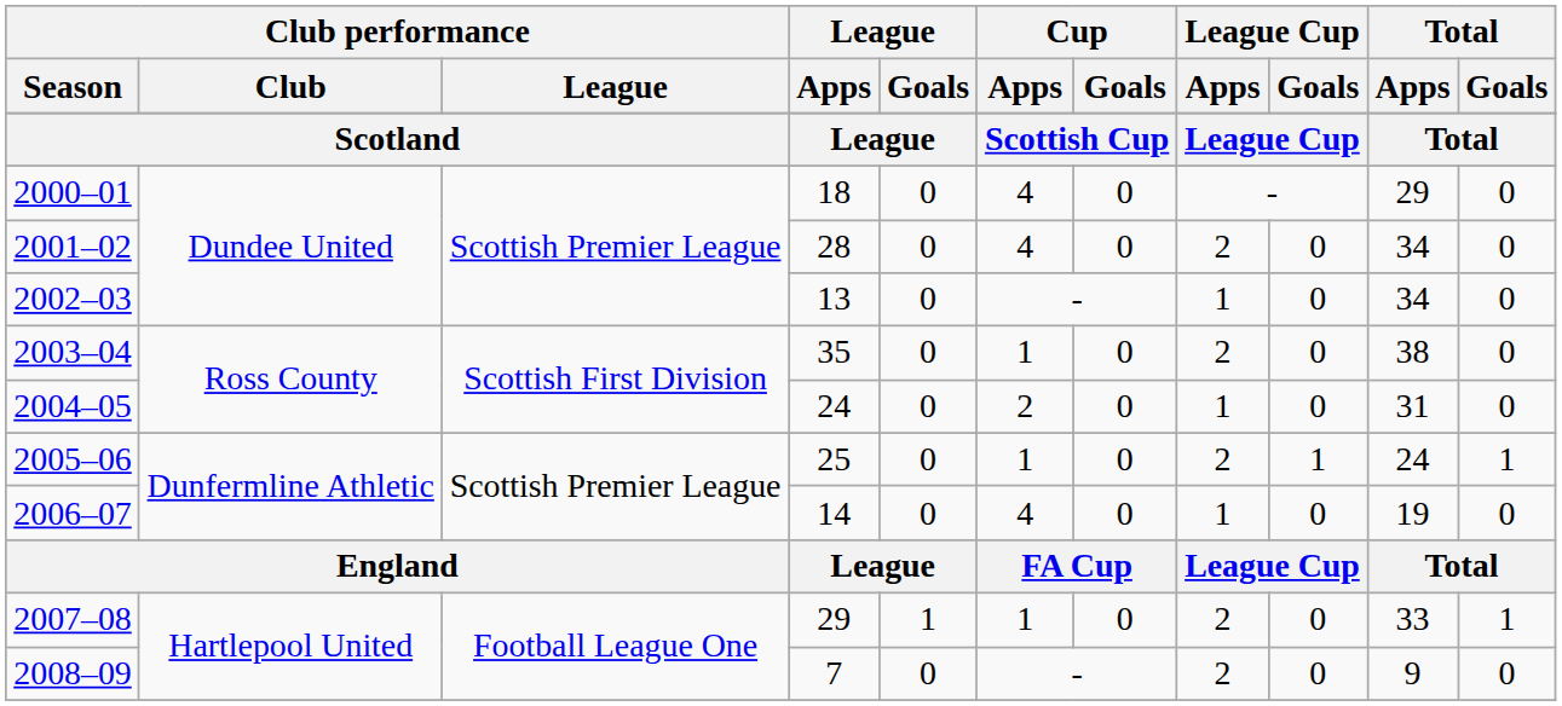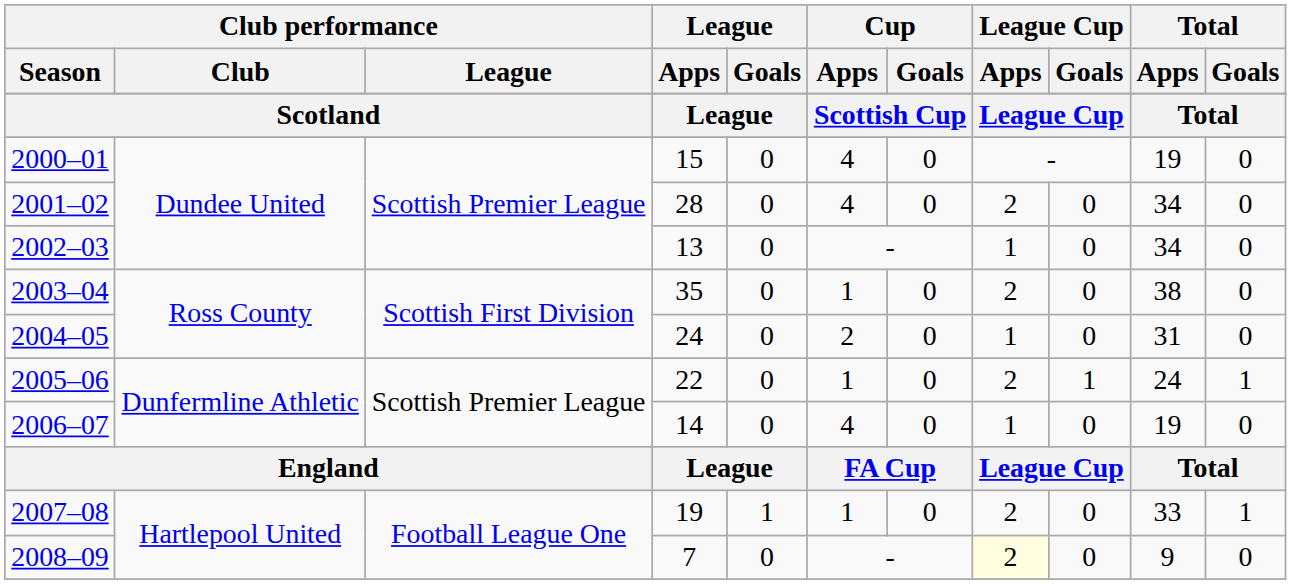 <table class="wikitable" style="text-align:center">
 <tr>
 <th colspan=3>Club performance</th>
 <th colspan=2>League</th>
 <th colspan=2>Cup</th>
 <th colspan=2>League Cup</th>
 <th colspan=2>Total</th>
 </tr>
 <tr>
 <th>Season</th>
 <th>Club</th>
 <th>League</th>
 <th>Apps</th>
 <th>Goals</th>
 <th>Apps</th>
 <th>Goals</th>
 <th>Apps</th>
 <th>Goals</th>
 <th>Apps</th>
 <th>Goals</th>
 </tr>
 <tr>
 </tr>
 <tr>
 <th colspan=3>Scotland</th>
 <th colspan=2>League</th>
 <th colspan=2><a href='#'>Scottish Cup</a></th>
 <th colspan=2><a href='#'>League Cup</a></th>
 <th colspan=2>Total</th>
 </tr>
 <tr>
 <td><a href='#'>2000–01</a></td>
 <td rowspan=3><a href='#'>Dundee United</a></td>
 <td rowspan=3><a href='#'>Scottish Premier League</a></td>
-<td>18</td>
+<td>15</td>
 <td>0</td>
 <td>4</td>
 <td>0</td>
 <td colspan=2>-</td>
-<td>29</td>
+<td>19</td>
 <td>0</td>
 </tr>
 <tr>
 <td><a href='#'>2001–02</a></td>
 <td>28</td>
 <td>0</td>
 <td>4</td>
 <td>0</td>
 <td>2</td>
 <td>0</td>
 <td>34</td>
 <td>0</td>
 </tr>
 <tr>
 <td><a href='#'>2002–03</a></td>
 <td>13</td>
 <td>0</td>
 <td colspan=2>-</td>
 <td>1</td>
 <td>0</td>
 <td>34</td>
 <td>0</td>
 </tr>
 <tr>
 <td><a href='#'>2003–04</a></td>
 <td rowspan=2><a href='#'>Ross County</a></td>
 <td rowspan=2><a href='#'>Scottish First Division</a></td>
 <td>35</td>
 <td>0</td>
 <td>1</td>
 <td>0</td>
 <td>2</td>
 <td>0</td>
 <td>38</td>
 <td>0</td>
 </tr>
 <tr>
 <td><a href='#'>2004–05</a></td>
 <td>24</td>
 <td>0</td>
 <td>2</td>
 <td>0</td>
 <td>1</td>
 <td>0</td>
 <td>31</td>
 <td>0</td>
 </tr>
 <tr>
 <td><a href='#'>2005–06</a></td>
 <td rowspan=2><a href='#'>Dunfermline Athletic</a></td>
 <td rowspan=2>Scottish Premier League</td>
-<td>25</td>
+<td>22</td>
 <td>0</td>
 <td>1</td>
 <td>0</td>
 <td>2</td>
 <td>1</td>
 <td>24</td>
 <td>1</td>
 </tr>
 <tr>
 <td><a href='#'>2006–07</a></td>
 <td>14</td>
 <td>0</td>
 <td>4</td>
 <td>0</td>
 <td>1</td>
 <td>0</td>
 <td>19</td>
 <td>0</td>
 </tr>
 <tr>
 <th colspan=3>England</th>
 <th colspan=2>League</th>
 <th colspan=2><a href='#'>FA Cup</a></th>
 <th colspan=2><a href='#'>League Cup</a></th>
 <th colspan=2>Total</th>
 </tr>
 <tr>
 <td><a href='#'>2007–08</a></td>
 <td rowspan=2><a href='#'>Hartlepool United</a></td>
 <td rowspan=2><a href='#'>Football League One</a></td>
-<td>29</td>
+<td>19</td>
 <td>1</td>
 <td>1</td>
 <td>0</td>
 <td>2</td>
 <td>0</td>
 <td>33</td>
 <td>1</td>
 </tr>
 <tr>
 <td><a href='#'>2008–09</a></td>
 <td>7</td>
 <td>0</td>
 <td colspan=2>-</td>
-<td>2</td>
+<td style="background: lightyellow;">2</td>
 <td>0</td>
 <td>9</td>
 <td>0</td>
 </tr>
 </table>
